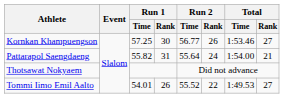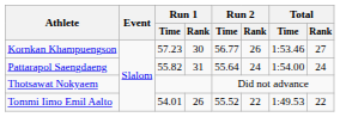 <table class="wikitable" style="font-size:90%">
 <tr>
 <th rowspan=2>Athlete</th>
 <th rowspan=2>Event</th>
 <th colspan=2>Run 1</th>
 <th colspan=2>Run 2</th>
 <th colspan=2>Total</th>
 </tr>
 <tr style="font-size:90%">
 <th>Time</th>
 <th>Rank</th>
 <th>Time</th>
 <th>Rank</th>
 <th>Time</th>
 <th>Rank</th>
 </tr>
 <tr align=center>
 <td align=left><a href='#'>Kornkan Khampuengson</a></td>
 <td align=left rowspan=4><a href='#'>Slalom</a></td>
-<td>57.25</td>
+<td>57.23</td>
 <td>30</td>
 <td>56.77</td>
 <td>26</td>
 <td>1:53.46</td>
 <td>27</td>
 </tr>
 <tr align=center>
 <td align=left><a href='#'>Pattarapol Saengdaeng</a></td>
 <td>55.82</td>
 <td>31</td>
 <td>55.64</td>
 <td>24</td>
 <td>1:54.00</td>
-<td>21</td>
+<td>24</td>
 </tr>
 <tr align=center>
 <td align=left><a href='#'>Thotsawat Nokyaem</a></td>
 <td colspan="2"></td>
 <td colspan="4">Did not advance</td>
 </tr>
 <tr align=center>
 <td align=left><a href='#'>Tommi Iimo Emil Aalto</a></td>
 <td>54.01</td>
 <td>26</td>
 <td>55.52</td>
 <td>22</td>
 <td>1:49.53</td>
-<td>27</td>
+<td>22</td>
 </tr>
 </table>
